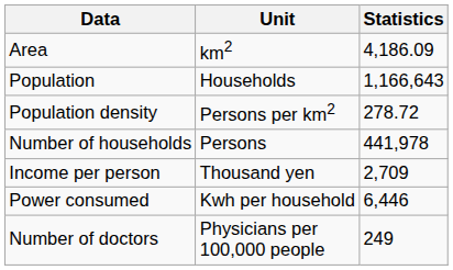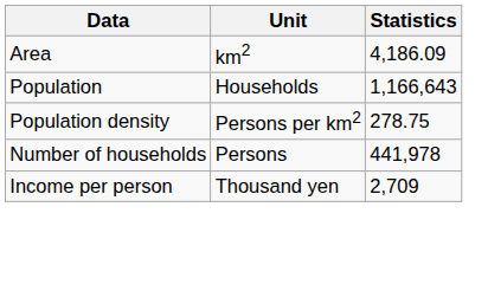 <table class="wikitable">
 <tr>
 <th>Data</th>
 <th>Unit</th>
 <th>Statistics</th>
 </tr>
 <tr>
 <td>Area</td>
 <td>km<sup>2</sup></td>
 <td>4,186.09</td>
 </tr>
 <tr>
 <td>Population</td>
 <td>Households</td>
 <td>1,166,643</td>
 </tr>
 <tr>
 <td>Population density</td>
 <td>Persons per km<sup>2</sup></td>
-<td>278.72</td>
+<td>278.75</td>
 </tr>
 <tr>
 <td>Number of households</td>
 <td>Persons</td>
 <td>441,978</td>
 </tr>
 <tr>
 <td>Income per person</td>
 <td>Thousand yen</td>
 <td>2,709</td>
 </tr>
-<tr>
-<td>Power consumed</td>
-<td>Kwh per household</td>
-<td>6,446</td>
-</tr>
-<tr>
-<td>Number of doctors</td>
-<td>Physicians per<br>100,000 people</td>
-<td>249</td>
-</tr>
 </table>
